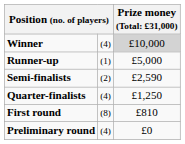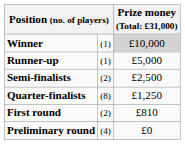 <table class="wikitable">
 <tr>
 <th colspan=2>Position <small>(no. of players)</small></th>
 <th>Prize money<br><small>(Total: £31,000)</small></th>
 </tr>
 <tr>
 <td><strong>Winner</strong></td>
-<td align=center><small>(4)</small></td>
+<td align=center><small>(1)</small></td>
 <td align=center style="background: lightgrey;">£10,000</td>
 </tr>
 <tr>
 <td><strong>Runner-up</strong></td>
 <td align=center><small>(1)</small></td>
 <td align=center>£5,000</td>
 </tr>
 <tr>
 <td><strong>Semi-finalists</strong></td>
 <td align=center><small>(2)</small></td>
-<td align=center>£2,590</td>
+<td align=center>£2,500</td>
 </tr>
 <tr>
 <td><strong>Quarter-finalists</strong></td>
-<td align=center><small>(4)</small></td>
+<td align=center><small>(8)</small></td>
 <td align=center>£1,250</td>
 </tr>
 <tr>
 <td><strong>First round</strong></td>
-<td align=center><small>(8)</small></td>
+<td align=center><small>(2)</small></td>
 <td align=center>£810</td>
 </tr>
 <tr>
 <td><strong>Preliminary round</strong></td>
 <td align=center><small>(4)</small></td>
 <td align=center>£0</td>
 </tr>
 </table>
